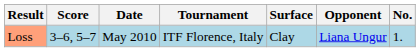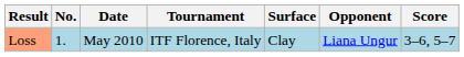 <table class="sortable wikitable">
 <tr>
 <th>Result</th>
-<th class="unsortable">Score</th>
+<th>No.</th>
 <th>Date</th>
 <th>Tournament</th>
 <th>Surface</th>
 <th>Opponent</th>
-<th>No.</th>
+<th class="unsortable">Score</th>
 </tr>
 <tr style="background:lightblue;">
 <td bgcolor="FFA07A">Loss</td>
-<td>3–6, 5–7</td>
+<td>1.</td>
 <td>May 2010</td>
 <td>ITF Florence, Italy</td>
 <td>Clay</td>
 <td> <a href='#'>Liana Ungur</a></td>
-<td>1.</td>
+<td>3–6, 5–7</td>
 </tr>
 </table>
